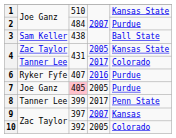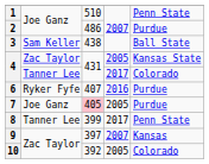 <table class=wikitable>
 <tr>
 </tr>
 <tr>
 <th>1</th>
 <td rowspan=2>Joe Ganz</td>
 <td>510</td>
 <td rowspan=3><a href='#'>2007</a></td>
-<td><a href='#'>Kansas State</a></td>
+<td><a href='#'>Penn State</a></td>
 </tr>
 <tr>
 <th>2</th>
-<td>484</td>
+<td>486</td>
 <td><a href='#'>Purdue</a></td>
 </tr>
 <tr>
 <th>3</th>
 <td><a href='#'>Sam Keller</a></td>
 <td>438</td>
 <td><a href='#'>Ball State</a></td>
 </tr>
 <tr>
 <th rowspan=2>4</th>
 <td><a href='#'>Zac Taylor</a></td>
 <td rowspan=2>431</td>
 <td><a href='#'>2005</a></td>
 <td><a href='#'>Kansas State</a></td>
 </tr>
 <tr>
 <td><a href='#'>Tanner Lee</a></td>
 <td><a href='#'>2017</a></td>
 <td><a href='#'>Colorado</a></td>
 </tr>
 <tr>
 <th>6</th>
 <td>Ryker Fyfe</td>
 <td>407</td>
 <td><a href='#'>2016</a></td>
 <td><a href='#'>Purdue</a></td>
 </tr>
 <tr>
 <th>7</th>
 <td>Joe Ganz</td>
 <td style="background: pink;">405</td>
 <td>2005</td>
 <td><a href='#'>Purdue</a></td>
 </tr>
 <tr>
 <th>8</th>
 <td>Tanner Lee</td>
 <td>399</td>
 <td>2017</td>
 <td><a href='#'>Penn State</a></td>
 </tr>
 <tr>
 <th>9</th>
 <td rowspan=2>Zac Taylor</td>
 <td>397</td>
 <td><a href='#'>2007</a></td>
 <td><a href='#'>Kansas</a></td>
 </tr>
 <tr>
 <th>10</th>
 <td>392</td>
 <td>2005</td>
 <td><a href='#'>Colorado</a></td>
 </tr>
 </table>
